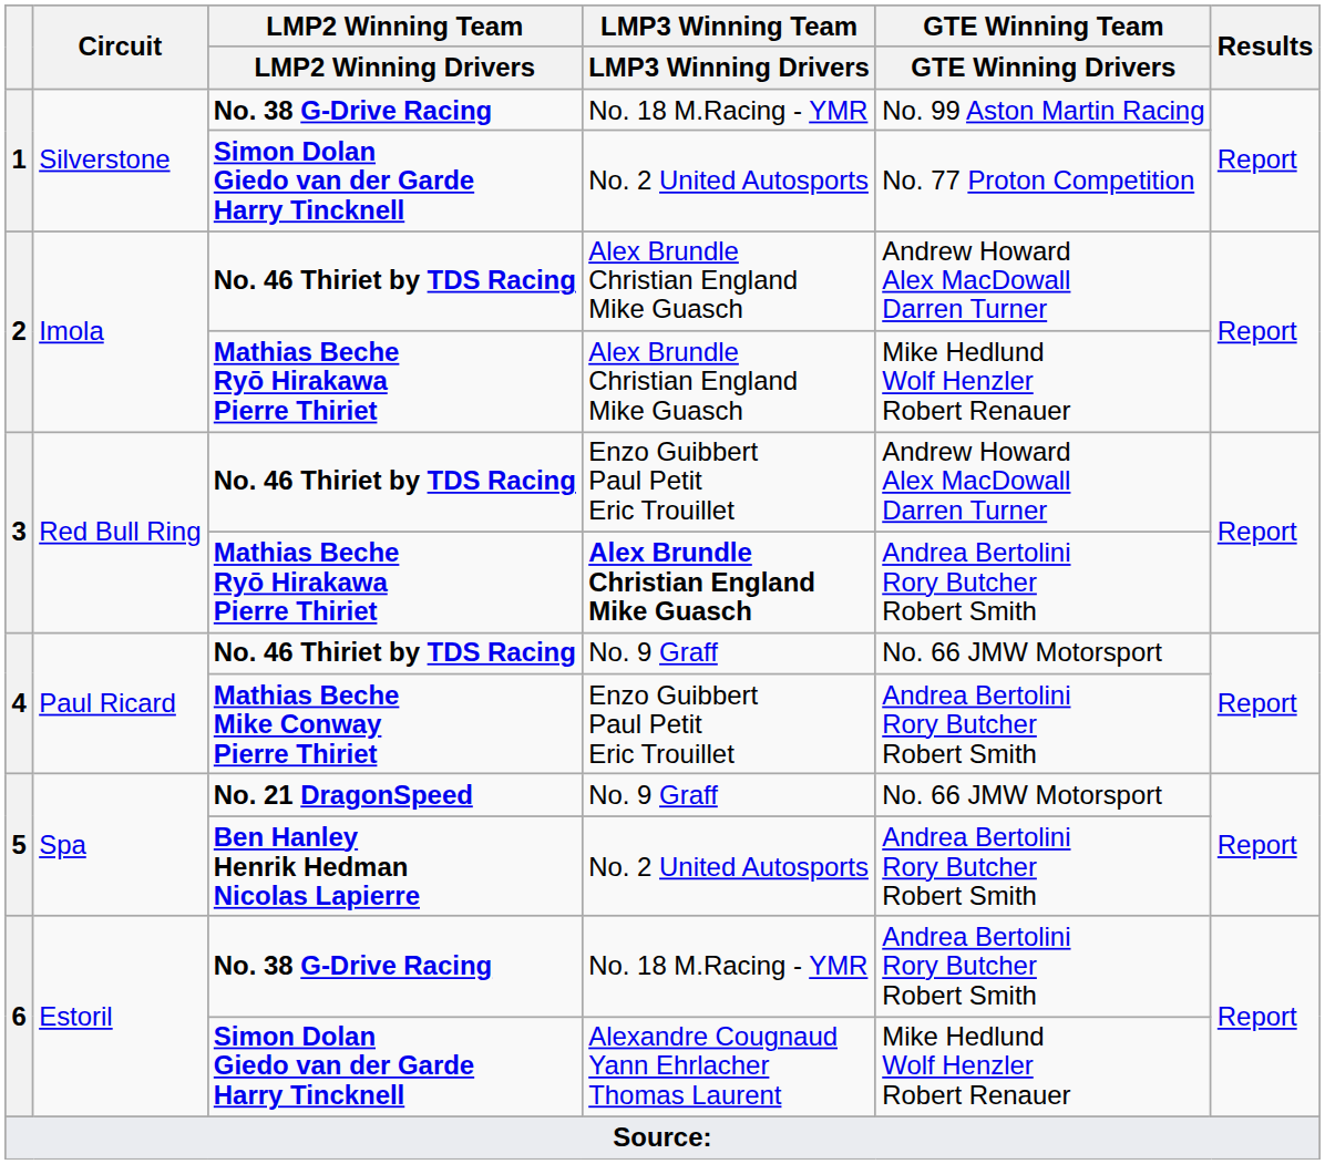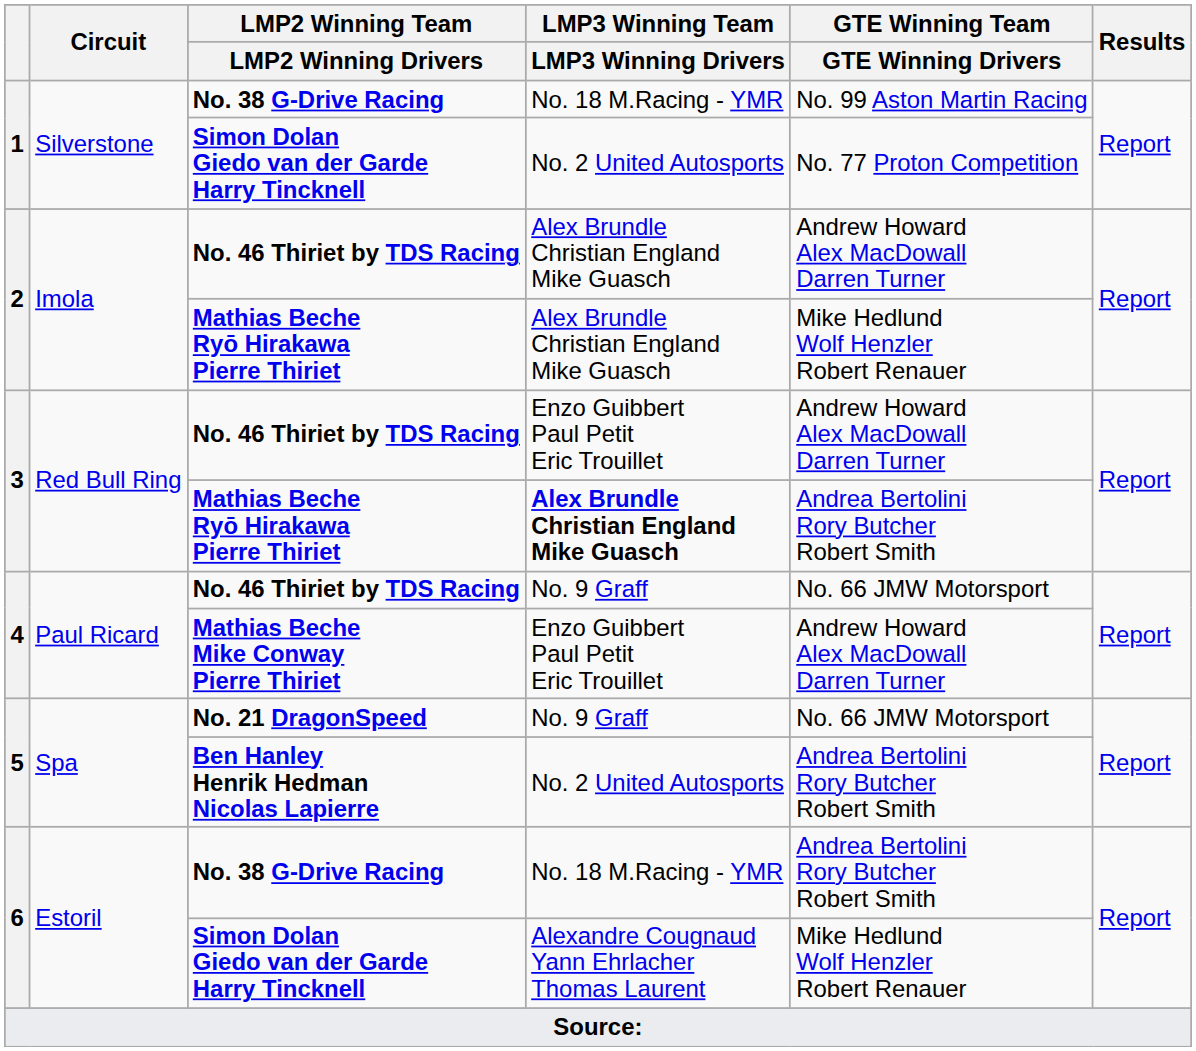 <table class="wikitable" style="font-size: 85%">
 <tr>
 <th rowspan=2></th>
 <th rowspan=2>Circuit</th>
 <th>LMP2 Winning Team</th>
 <th>LMP3 Winning Team</th>
 <th>GTE Winning Team</th>
 <th rowspan=2>Results</th>
 </tr>
 <tr>
 <th>LMP2 Winning Drivers</th>
 <th>LMP3 Winning Drivers</th>
 <th>GTE Winning Drivers</th>
 </tr>
 <tr>
 <th rowspan=2>1</th>
 <td rowspan=2><a href='#'>Silverstone</a></td>
 <td> <strong>No. 38 <a href='#'>G-Drive Racing</a></strong></td>
 <td> No. 18 M.Racing - <a href='#'>YMR</a></td>
 <td> No. 99 <a href='#'>Aston Martin Racing</a></td>
 <td rowspan=2><a href='#'>Report</a></td>
 </tr>
 <tr>
 <td> <strong><a href='#'>Simon Dolan</a><br> <a href='#'>Giedo van der Garde</a><br> <a href='#'>Harry Tincknell</a></strong></td>
 <td> No. 2 <a href='#'>United Autosports</a></td>
 <td> No. 77 <a href='#'>Proton Competition</a></td>
 </tr>
 <tr>
 <th rowspan=2>2</th>
 <td rowspan=2><a href='#'>Imola</a></td>
 <td> <strong>No. 46 Thiriet by <a href='#'>TDS Racing</a></strong></td>
 <td> <a href='#'>Alex Brundle</a><br> Christian England<br> Mike Guasch</td>
 <td> Andrew Howard<br> <a href='#'>Alex MacDowall</a><br> <a href='#'>Darren Turner</a></td>
 <td rowspan=2><a href='#'>Report</a></td>
 </tr>
 <tr>
 <td><strong> <a href='#'>Mathias Beche</a><br> <a href='#'>Ryō Hirakawa</a><br> <a href='#'>Pierre Thiriet</a></strong></td>
 <td> <a href='#'>Alex Brundle</a><br> Christian England<br> Mike Guasch</td>
 <td> Mike Hedlund<br> <a href='#'>Wolf Henzler</a><br> Robert Renauer</td>
 </tr>
 <tr>
 <th rowspan=2>3</th>
 <td rowspan=2><a href='#'>Red Bull Ring</a></td>
 <td> <strong>No. 46 Thiriet by <a href='#'>TDS Racing</a></strong></td>
 <td> Enzo Guibbert<br> Paul Petit<br> Eric Trouillet</td>
 <td> Andrew Howard<br> <a href='#'>Alex MacDowall</a><br> <a href='#'>Darren Turner</a></td>
 <td rowspan=2><a href='#'>Report</a></td>
 </tr>
 <tr>
 <td><strong> <a href='#'>Mathias Beche</a><br> <a href='#'>Ryō Hirakawa</a><br> <a href='#'>Pierre Thiriet</a></strong></td>
 <td><strong> <a href='#'>Alex Brundle</a><br> Christian England<br> Mike Guasch</strong></td>
 <td> <a href='#'>Andrea Bertolini</a><br> <a href='#'>Rory Butcher</a><br> Robert Smith</td>
 </tr>
 <tr>
 <th rowspan=2>4</th>
 <td rowspan=2><a href='#'>Paul Ricard</a></td>
 <td> <strong>No. 46 Thiriet by <a href='#'>TDS Racing</a></strong></td>
 <td> No. 9 <a href='#'>Graff</a></td>
 <td> No. 66 JMW Motorsport</td>
 <td rowspan=2><a href='#'>Report</a></td>
 </tr>
 <tr>
 <td><strong> <a href='#'>Mathias Beche</a><br> <a href='#'>Mike Conway</a><br> <a href='#'>Pierre Thiriet</a></strong></td>
 <td> Enzo Guibbert<br> Paul Petit<br> Eric Trouillet</td>
-<td> <a href='#'>Andrea Bertolini</a><br> <a href='#'>Rory Butcher</a><br> Robert Smith</td>
+<td> Andrew Howard<br> <a href='#'>Alex MacDowall</a><br> <a href='#'>Darren Turner</a></td>
 </tr>
 <tr>
 <th rowspan=2>5</th>
 <td rowspan=2><a href='#'>Spa</a></td>
 <td><strong> No. 21 <a href='#'>DragonSpeed</a></strong></td>
 <td> No. 9 <a href='#'>Graff</a></td>
 <td> No. 66 JMW Motorsport</td>
 <td rowspan=2><a href='#'>Report</a></td>
 </tr>
 <tr>
 <td><strong> <a href='#'>Ben Hanley</a><br> Henrik Hedman<br> <a href='#'>Nicolas Lapierre</a></strong></td>
 <td> No. 2 <a href='#'>United Autosports</a></td>
 <td> <a href='#'>Andrea Bertolini</a><br> <a href='#'>Rory Butcher</a><br> Robert Smith</td>
 </tr>
 <tr>
 <th rowspan=2>6</th>
 <td rowspan=2><a href='#'>Estoril</a></td>
 <td> <strong>No. 38 <a href='#'>G-Drive Racing</a></strong></td>
 <td> No. 18 M.Racing - <a href='#'>YMR</a></td>
 <td> <a href='#'>Andrea Bertolini</a><br> <a href='#'>Rory Butcher</a><br> Robert Smith</td>
 <td rowspan=2><a href='#'>Report</a></td>
 </tr>
 <tr>
 <td> <strong><a href='#'>Simon Dolan</a><br> <a href='#'>Giedo van der Garde</a><br> <a href='#'>Harry Tincknell</a></strong></td>
 <td> <a href='#'>Alexandre Cougnaud</a><br> <a href='#'>Yann Ehrlacher</a><br> <a href='#'>Thomas Laurent</a></td>
 <td> Mike Hedlund<br> <a href='#'>Wolf Henzler</a><br> Robert Renauer</td>
 </tr>
 <tr class="sortbottom">
 <td colspan="6" style="background-color:#EAECF0;text-align:center"><strong>Source:</strong></td>
 </tr>
 </table>
